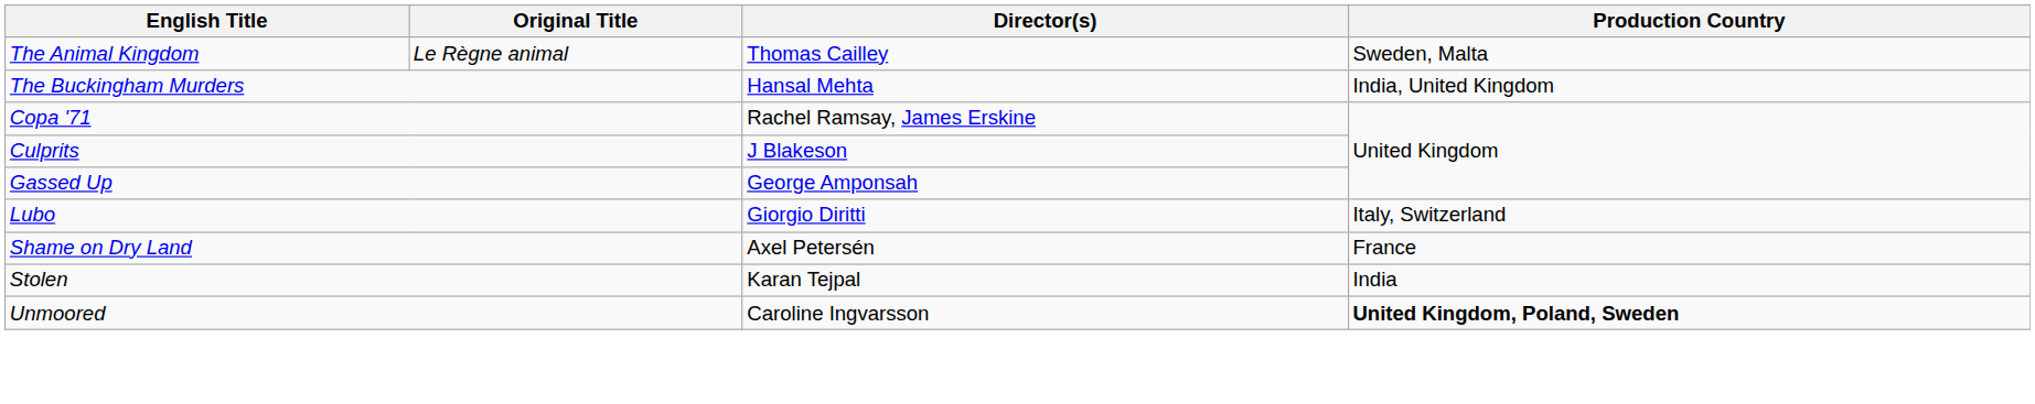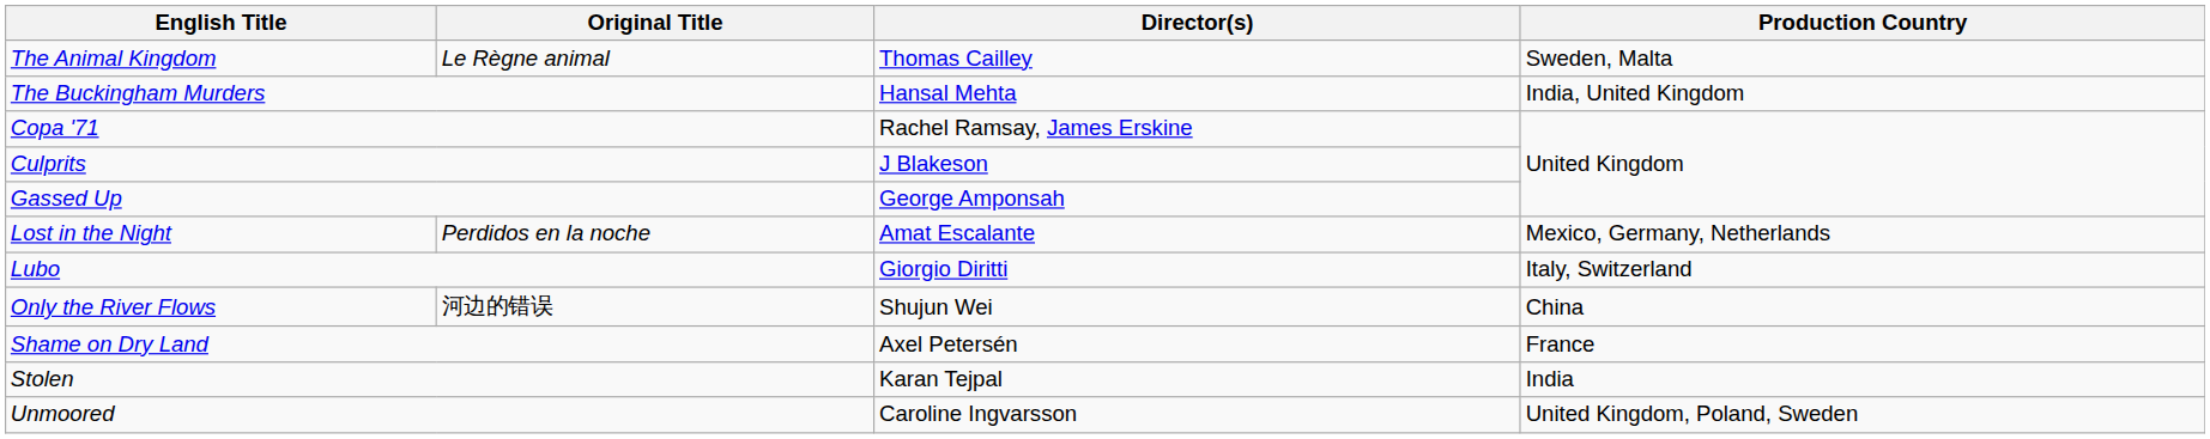 <table class="wikitable" style="width:100%; margin-bottom:4px">
 <tr>
 <th>English Title</th>
 <th>Original Title</th>
 <th>Director(s)</th>
 <th>Production Country</th>
 </tr>
 <tr>
 <td><em><a href='#'>The Animal Kingdom</a></em></td>
 <td><em>Le Règne animal</em></td>
 <td><a href='#'>Thomas Cailley</a></td>
 <td>Sweden, Malta</td>
 </tr>
 <tr>
 <td colspan="2"><em><a href='#'>The Buckingham Murders</a></em></td>
 <td><a href='#'>Hansal Mehta</a></td>
 <td>India, United Kingdom</td>
 </tr>
 <tr>
 <td colspan="2"><em><a href='#'>Copa '71</a></em></td>
 <td>Rachel Ramsay, <a href='#'>James Erskine</a></td>
 <td rowspan="3">United Kingdom</td>
 </tr>
 <tr>
 <td colspan="2"><em><a href='#'>Culprits</a></em></td>
 <td><a href='#'>J Blakeson</a></td>
 </tr>
 <tr>
 <td colspan="2"><em><a href='#'>Gassed Up</a></em></td>
 <td><a href='#'>George Amponsah</a></td>
 </tr>
 <tr>
+<td><em><a href='#'>Lost in the Night</a></em></td>
+<td><em>Perdidos en la noche</em></td>
+<td><a href='#'>Amat Escalante</a></td>
+<td>Mexico, Germany, Netherlands</td>
+</tr>
+<tr>
 <td colspan="2"><em><a href='#'>Lubo</a></em></td>
 <td><a href='#'>Giorgio Diritti</a></td>
 <td>Italy, Switzerland</td>
+</tr>
+<tr>
+<td><em><a href='#'>Only the River Flows</a></em></td>
+<td>河边的错误</td>
+<td>Shujun Wei</td>
+<td>China</td>
 </tr>
 <tr>
 <td colspan="2"><em><a href='#'>Shame on Dry Land</a></em></td>
 <td>Axel Petersén</td>
 <td>France</td>
 </tr>
 <tr>
 <td colspan="2"><em>Stolen</em></td>
 <td>Karan Tejpal</td>
 <td>India</td>
 </tr>
 <tr>
 <td colspan="2"><em>Unmoored</em></td>
 <td>Caroline Ingvarsson</td>
-<td><strong>United Kingdom, Poland, Sweden</strong></td>
+<td>United Kingdom, Poland, Sweden</td>
 </tr>
 </table>
